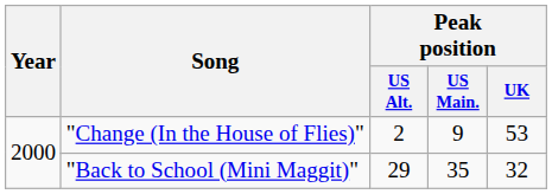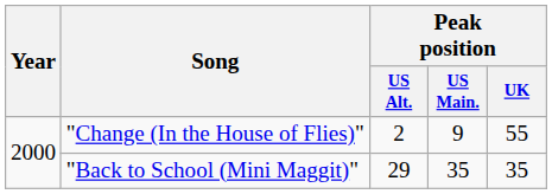 <table class="wikitable">
 <tr>
 <th rowspan="2">Year</th>
 <th rowspan="2">Song</th>
 <th colspan="3">Peak<br>position</th>
 </tr>
 <tr>
 <th style="width:3em;font-size:75%"><a href='#'>US Alt.</a><br></th>
 <th style="width:3em;font-size:75%"><a href='#'>US Main.</a><br></th>
 <th style="width:3em;font-size:75%"><a href='#'>UK</a><br></th>
 </tr>
 <tr>
 <td rowspan="2">2000</td>
 <td>"<a href='#'>Change (In the House of Flies)</a>"</td>
 <td style="text-align:center;">2</td>
 <td style="text-align:center;">9</td>
-<td style="text-align:center;">53</td>
+<td style="text-align:center;">55</td>
 </tr>
 <tr>
 <td>"<a href='#'>Back to School (Mini Maggit)</a>"</td>
 <td style="text-align:center;">29</td>
 <td style="text-align:center;">35</td>
-<td style="text-align:center;">32</td>
+<td style="text-align:center;">35</td>
 </tr>
 </table>
